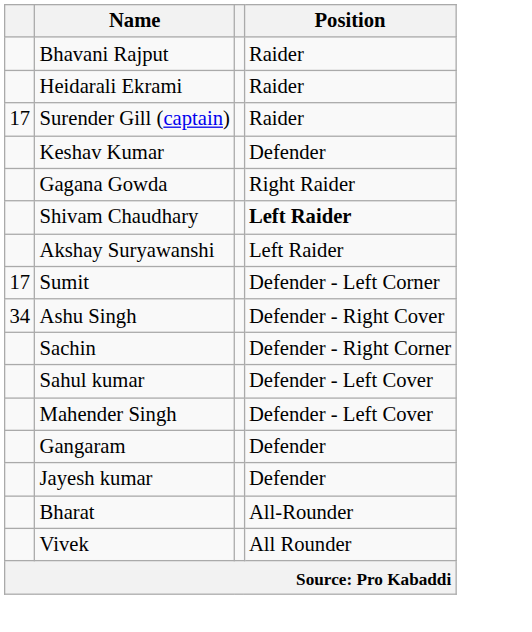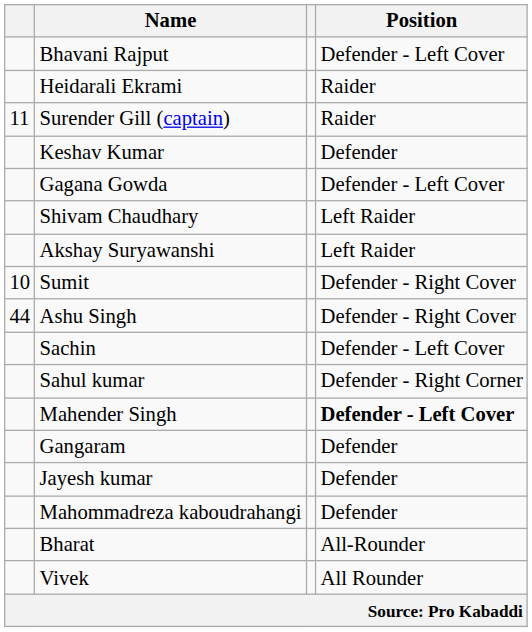 <table class="wikitable sortable" style="text-align: left">
 <tr>
 <th style="text-align:center;"></th>
 <th style="text-align:center;">Name</th>
 <th style="text-align:center;"></th>
 <th style="text-align:center;">Position</th>
 </tr>
 <tr>
 <td></td>
 <td>Bhavani Rajput</td>
 <td></td>
-<td>Raider</td>
+<td>Defender - Left Cover</td>
 </tr>
 <tr>
 <td></td>
 <td>Heidarali Ekrami</td>
 <td></td>
 <td>Raider</td>
 </tr>
 <tr>
-<td>17</td>
+<td>11</td>
 <td>Surender Gill (<a href='#'>captain</a>)</td>
 <td></td>
 <td>Raider</td>
 </tr>
 <tr>
 <td></td>
 <td>Keshav Kumar</td>
 <td></td>
 <td>Defender</td>
 </tr>
 <tr>
 <td></td>
 <td>Gagana Gowda</td>
 <td></td>
-<td>Right Raider</td>
+<td>Defender - Left Cover</td>
 </tr>
 <tr>
 <td></td>
 <td>Shivam Chaudhary</td>
 <td></td>
-<td><strong>Left Raider</strong></td>
+<td>Left Raider</td>
 </tr>
 <tr>
 <td></td>
 <td>Akshay Suryawanshi</td>
 <td></td>
 <td>Left Raider</td>
 </tr>
 <tr>
-<td>17</td>
+<td>10</td>
 <td>Sumit</td>
 <td></td>
-<td>Defender - Left Corner</td>
+<td>Defender - Right Cover</td>
 </tr>
 <tr>
-<td>34</td>
+<td>44</td>
 <td>Ashu Singh</td>
 <td></td>
 <td>Defender - Right Cover</td>
 </tr>
 <tr>
 <td></td>
 <td>Sachin</td>
 <td></td>
-<td>Defender - Right Corner</td>
+<td>Defender - Left Cover</td>
 </tr>
 <tr>
 <td></td>
 <td>Sahul kumar</td>
 <td></td>
-<td>Defender - Left Cover</td>
+<td>Defender - Right Corner</td>
 </tr>
 <tr>
 <td></td>
 <td>Mahender Singh</td>
 <td></td>
-<td>Defender - Left Cover</td>
+<td><strong>Defender - Left Cover</strong></td>
 </tr>
 <tr>
 <td></td>
 <td>Gangaram</td>
 <td></td>
 <td>Defender</td>
 </tr>
 <tr>
 <td></td>
 <td>Jayesh kumar</td>
+<td></td>
+<td>Defender</td>
+</tr>
+<tr>
+<td></td>
+<td>Mahommadreza kaboudrahangi</td>
 <td></td>
 <td>Defender</td>
 </tr>
 <tr>
 <td></td>
 <td>Bharat</td>
 <td></td>
 <td>All-Rounder</td>
 </tr>
 <tr>
 <td></td>
 <td>Vivek</td>
 <td></td>
 <td>All Rounder</td>
 </tr>
 <tr>
 <th colspan="4" style="text-align:right;"><small>Source: Pro Kabaddi</small></th>
 </tr>
 </table>
